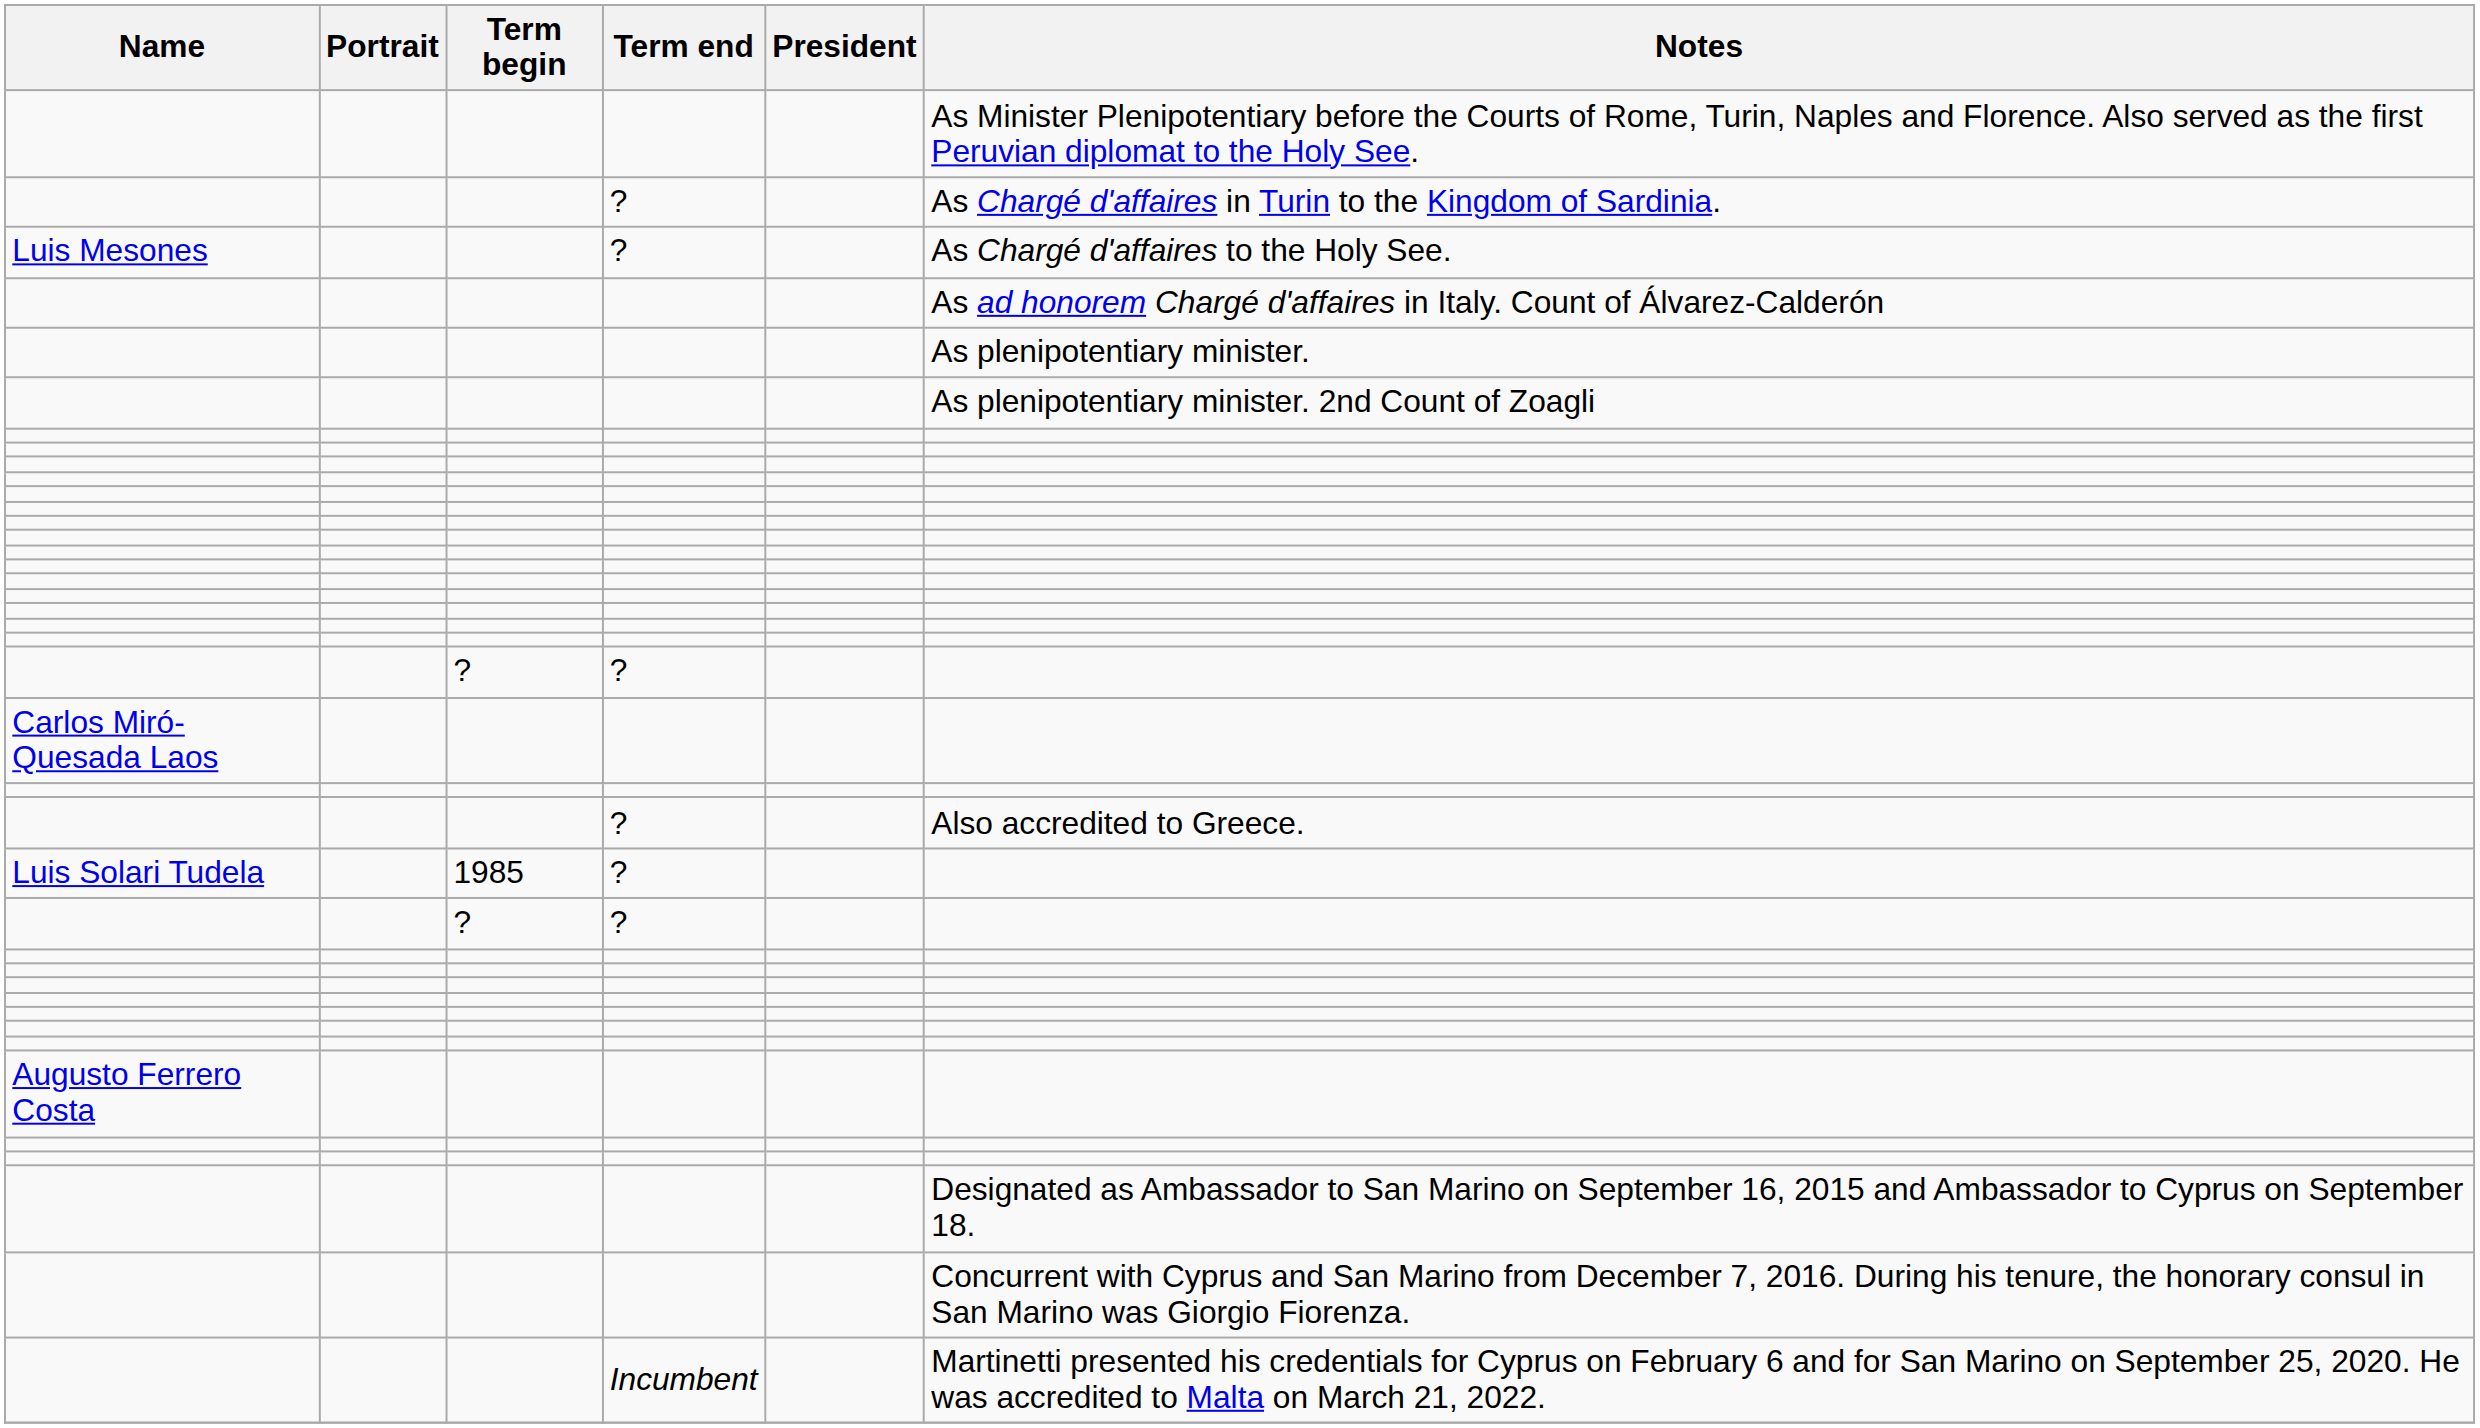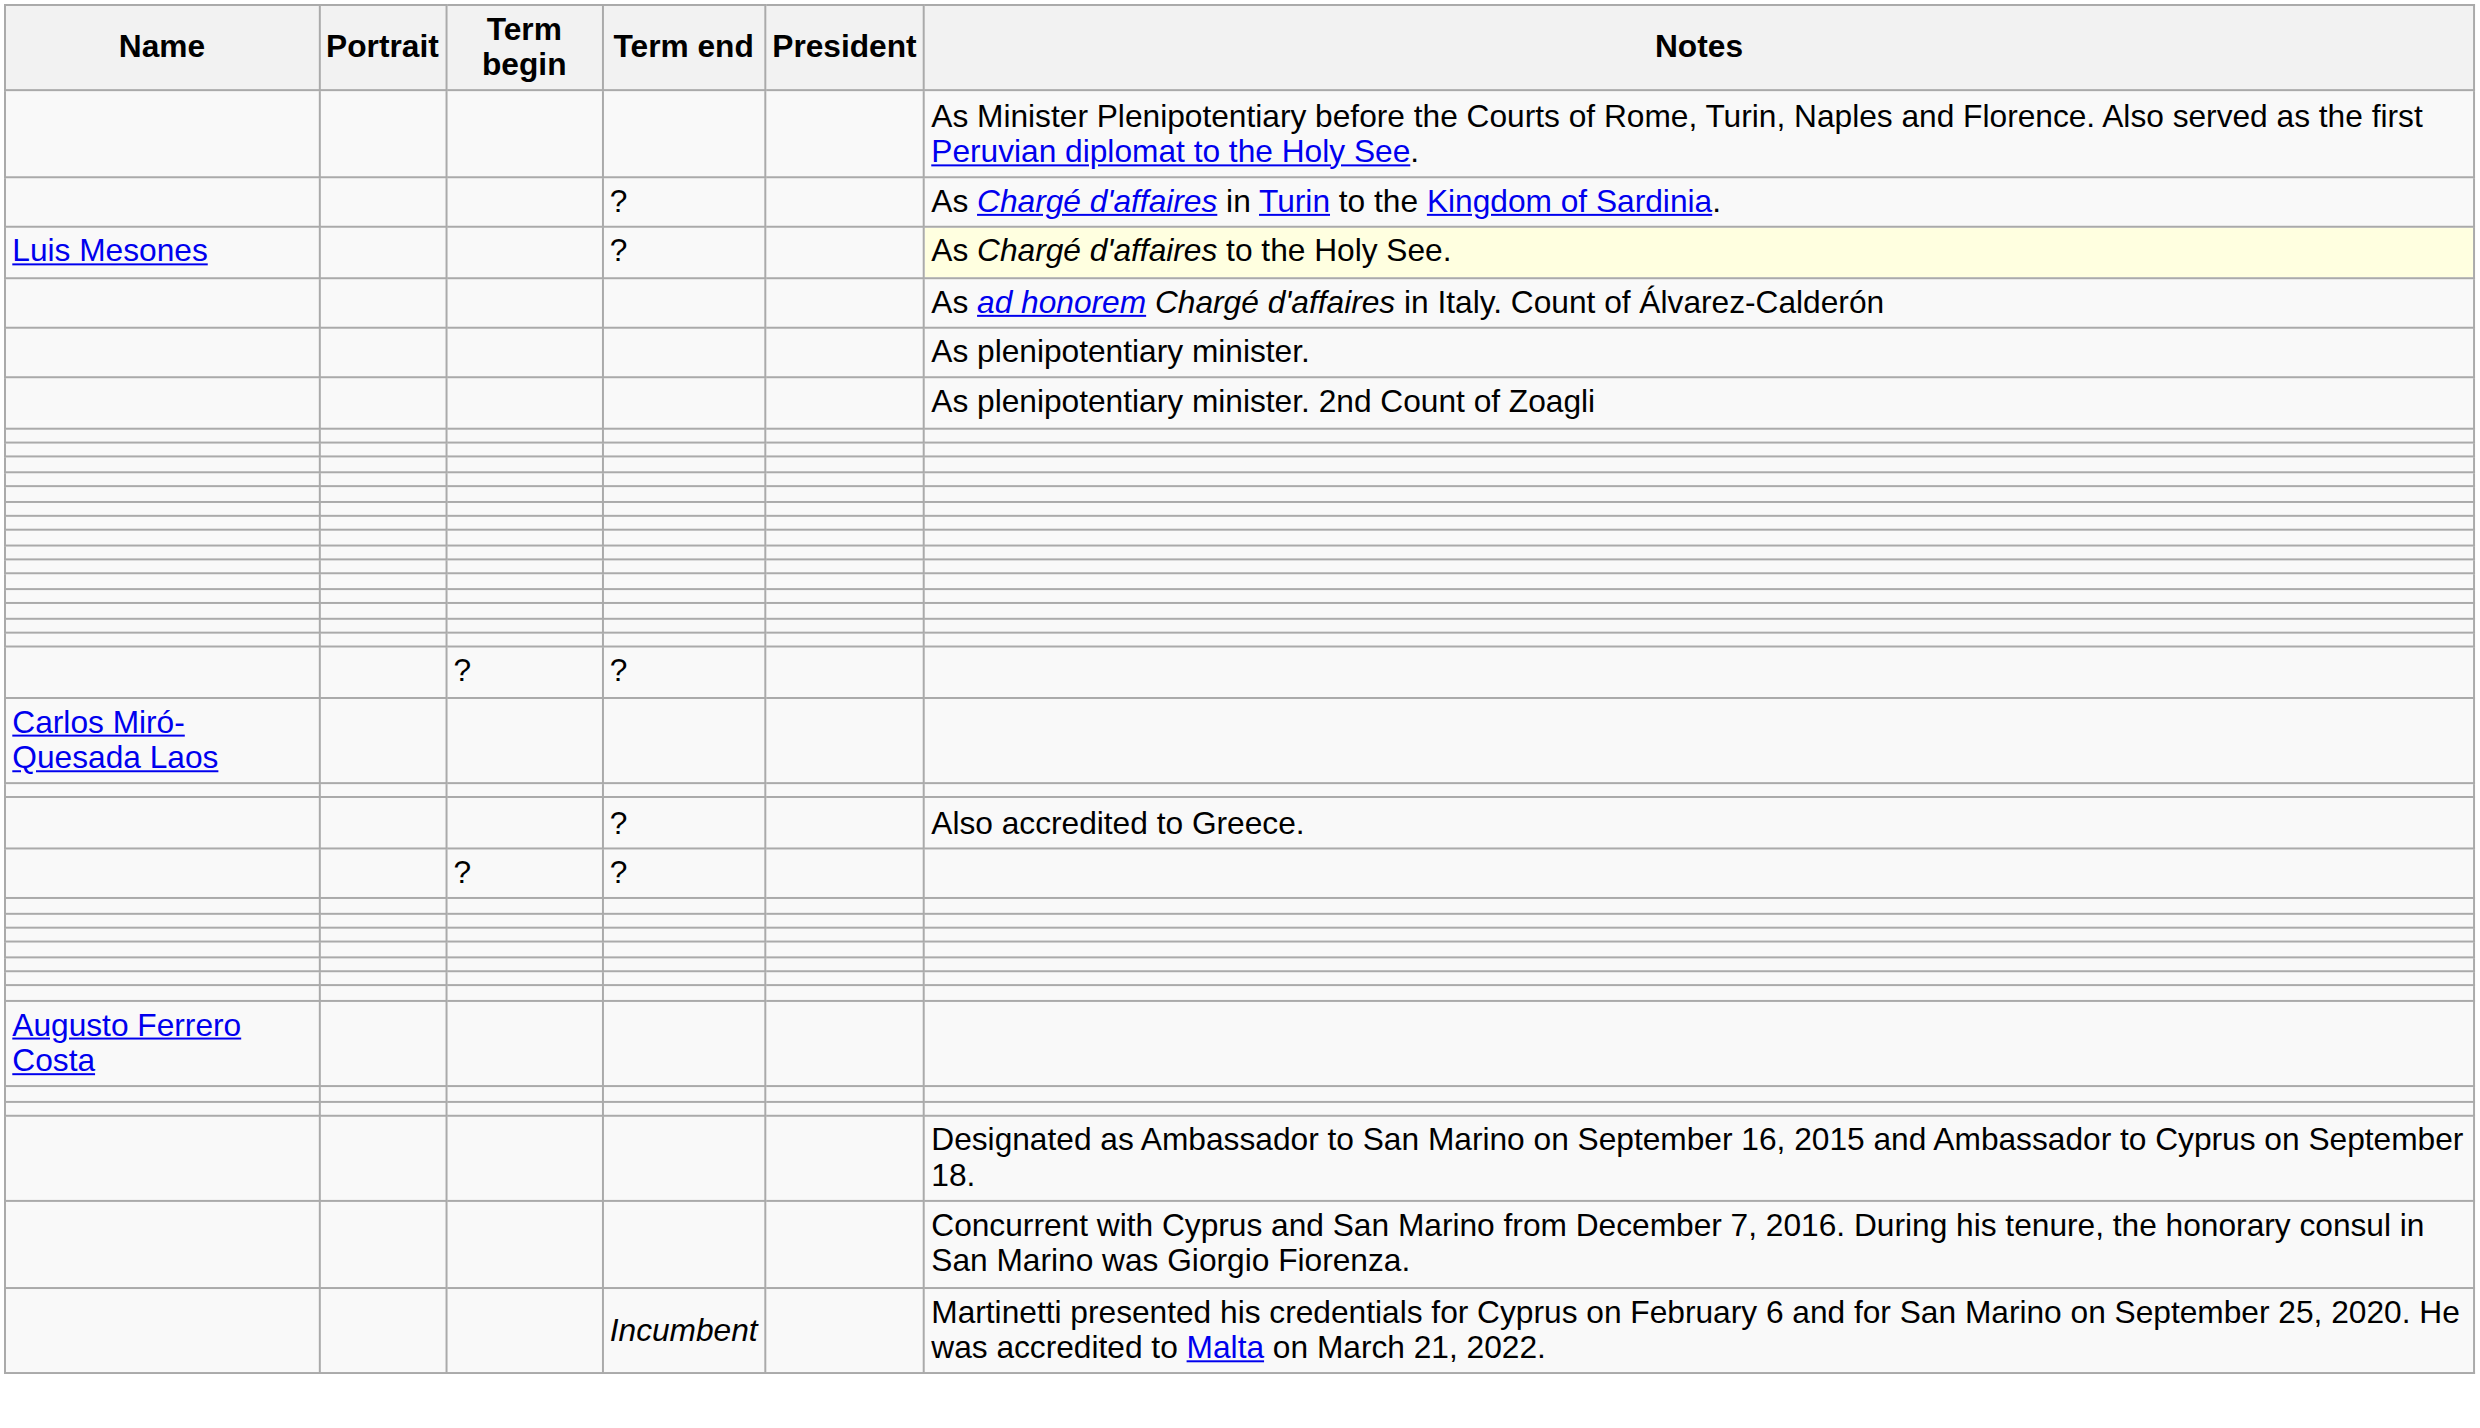 <table class="wikitable sortable"  text-align:center;">
 <tr>
 <th>Name</th>
 <th class="unsortable">Portrait</th>
 <th>Term begin</th>
 <th>Term end</th>
 <th>President</th>
 <th class="unsortable">Notes</th>
 </tr>
 <tr>
 <td></td>
 <td></td>
 <td></td>
 <td></td>
 <td></td>
 <td>As Minister Plenipotentiary before the Courts of Rome, Turin, Naples and Florence. Also served as the first <a href='#'>Peruvian diplomat to the Holy See</a>.</td>
 </tr>
 <tr>
 <td></td>
 <td></td>
 <td></td>
 <td>?</td>
 <td></td>
 <td>As <em><a href='#'>Chargé d'affaires</a></em> in <a href='#'>Turin</a> to the <a href='#'>Kingdom of Sardinia</a>.</td>
 </tr>
 <tr>
 <td><a href='#'>Luis Mesones</a></td>
 <td></td>
 <td></td>
 <td>?</td>
 <td></td>
-<td>As <em>Chargé d'affaires</em> to the Holy See.</td>
+<td style="background: lightyellow;">As <em>Chargé d'affaires</em> to the Holy See.</td>
 </tr>
 <tr>
 <td></td>
 <td></td>
 <td></td>
 <td></td>
 <td></td>
 <td>As <em><a href='#'>ad honorem</a></em> <em>Chargé d'affaires</em> in Italy. Count of Álvarez-Calderón</td>
 </tr>
 <tr>
 <td></td>
 <td></td>
 <td></td>
 <td></td>
 <td></td>
 <td>As plenipotentiary minister.</td>
 </tr>
 <tr>
 <td></td>
 <td></td>
 <td></td>
 <td></td>
 <td></td>
 <td>As plenipotentiary minister. 2nd Count of Zoagli</td>
 </tr>
 <tr>
 <td></td>
 <td></td>
 <td></td>
 <td></td>
 <td></td>
 <td></td>
 </tr>
 <tr>
 <td></td>
 <td></td>
 <td></td>
 <td></td>
 <td></td>
 <td></td>
 </tr>
 <tr>
 <td></td>
 <td></td>
 <td></td>
 <td></td>
 <td></td>
 <td></td>
 </tr>
 <tr>
 <td></td>
 <td></td>
 <td></td>
 <td></td>
 <td></td>
 <td></td>
 </tr>
 <tr>
 <td></td>
 <td></td>
 <td></td>
 <td></td>
 <td></td>
 <td></td>
 </tr>
 <tr>
 <td></td>
 <td></td>
 <td></td>
 <td></td>
 <td></td>
 <td></td>
 </tr>
 <tr>
 <td></td>
 <td></td>
 <td></td>
 <td></td>
 <td></td>
 <td></td>
 </tr>
 <tr>
 <td></td>
 <td></td>
 <td></td>
 <td></td>
 <td></td>
 <td></td>
 </tr>
 <tr>
 <td></td>
 <td></td>
 <td></td>
 <td></td>
 <td></td>
 <td></td>
 </tr>
 <tr>
 <td></td>
 <td></td>
 <td></td>
 <td></td>
 <td></td>
 <td></td>
 </tr>
 <tr>
 <td></td>
 <td></td>
 <td></td>
 <td></td>
 <td></td>
 <td></td>
 </tr>
 <tr>
 <td></td>
 <td></td>
 <td></td>
 <td></td>
 <td></td>
 <td></td>
 </tr>
 <tr>
 <td></td>
 <td></td>
 <td></td>
 <td></td>
 <td></td>
 <td></td>
 </tr>
 <tr>
 <td></td>
 <td></td>
 <td></td>
 <td></td>
 <td></td>
 <td></td>
 </tr>
 <tr>
 <td></td>
 <td></td>
 <td></td>
 <td></td>
 <td></td>
 <td></td>
 </tr>
 <tr>
 <td></td>
 <td></td>
 <td>?</td>
 <td>?</td>
 <td></td>
 <td></td>
 </tr>
 <tr>
 <td><a href='#'>Carlos Miró-Quesada Laos</a></td>
 <td></td>
 <td></td>
 <td></td>
 <td></td>
 <td></td>
 </tr>
 <tr>
 <td></td>
 <td></td>
 <td></td>
 <td></td>
 <td></td>
 <td></td>
 </tr>
 <tr>
 <td></td>
 <td></td>
 <td></td>
 <td>?</td>
 <td></td>
 <td>Also accredited to Greece.</td>
 </tr>
 <tr>
-<td><a href='#'>Luis Solari Tudela</a></td>
-<td></td>
-<td>1985</td>
-<td>?</td>
-<td></td>
-<td></td>
-</tr>
-<tr>
 <td></td>
 <td></td>
 <td>?</td>
 <td>?</td>
 <td></td>
 <td></td>
 </tr>
 <tr>
 <td></td>
 <td></td>
 <td></td>
 <td></td>
 <td></td>
 <td></td>
 </tr>
 <tr>
 <td></td>
 <td></td>
 <td></td>
 <td></td>
 <td></td>
 <td></td>
 </tr>
 <tr>
 <td></td>
 <td></td>
 <td></td>
 <td></td>
 <td></td>
 <td></td>
 </tr>
 <tr>
 <td></td>
 <td></td>
 <td></td>
 <td></td>
 <td></td>
 <td></td>
 </tr>
 <tr>
 <td></td>
 <td></td>
 <td></td>
 <td></td>
 <td></td>
 <td></td>
 </tr>
 <tr>
 <td></td>
 <td></td>
 <td></td>
 <td></td>
 <td></td>
 <td></td>
 </tr>
 <tr>
 <td></td>
 <td></td>
 <td></td>
 <td></td>
 <td></td>
 <td></td>
 </tr>
 <tr>
 <td><a href='#'>Augusto Ferrero Costa</a></td>
 <td></td>
 <td></td>
 <td></td>
 <td></td>
 <td></td>
 </tr>
 <tr>
 <td></td>
 <td></td>
 <td></td>
 <td></td>
 <td></td>
 <td></td>
 </tr>
 <tr>
 <td></td>
 <td></td>
 <td></td>
 <td></td>
 <td></td>
 <td></td>
 </tr>
 <tr>
 <td></td>
 <td></td>
 <td></td>
 <td></td>
 <td></td>
 <td>Designated as Ambassador to San Marino on September 16, 2015 and Ambassador to Cyprus on September 18.</td>
 </tr>
 <tr>
 <td></td>
 <td></td>
 <td></td>
 <td></td>
 <td></td>
 <td>Concurrent with Cyprus and San Marino from December 7, 2016. During his tenure, the honorary consul in San Marino was Giorgio Fiorenza.</td>
 </tr>
 <tr>
 <td></td>
 <td></td>
 <td></td>
 <td><em>Incumbent</em></td>
 <td></td>
 <td>Martinetti presented his credentials for Cyprus on February 6 and for San Marino on September 25, 2020. He was accredited to <a href='#'>Malta</a> on March 21, 2022.</td>
 </tr>
 <tr>
 </tr>
 </table>
